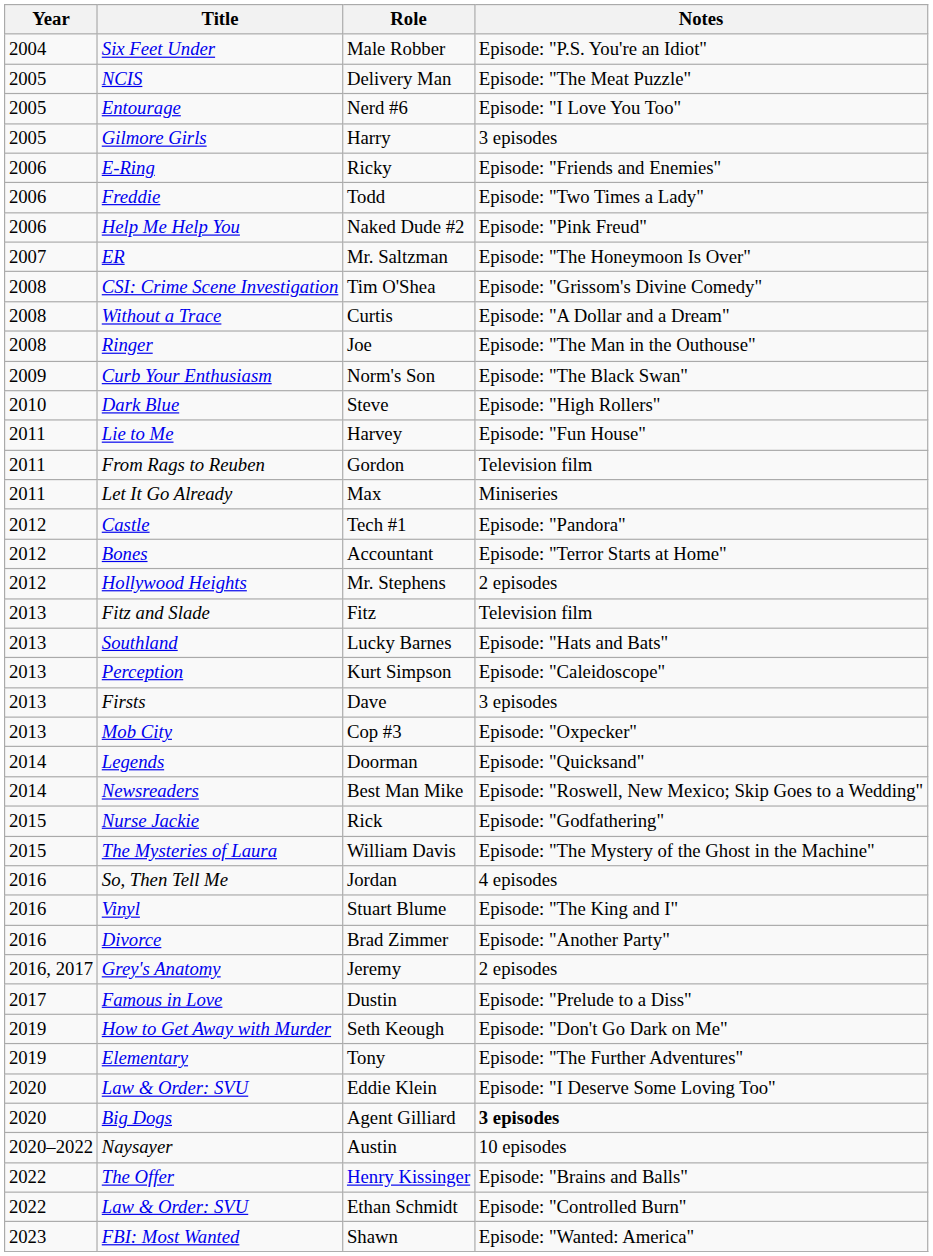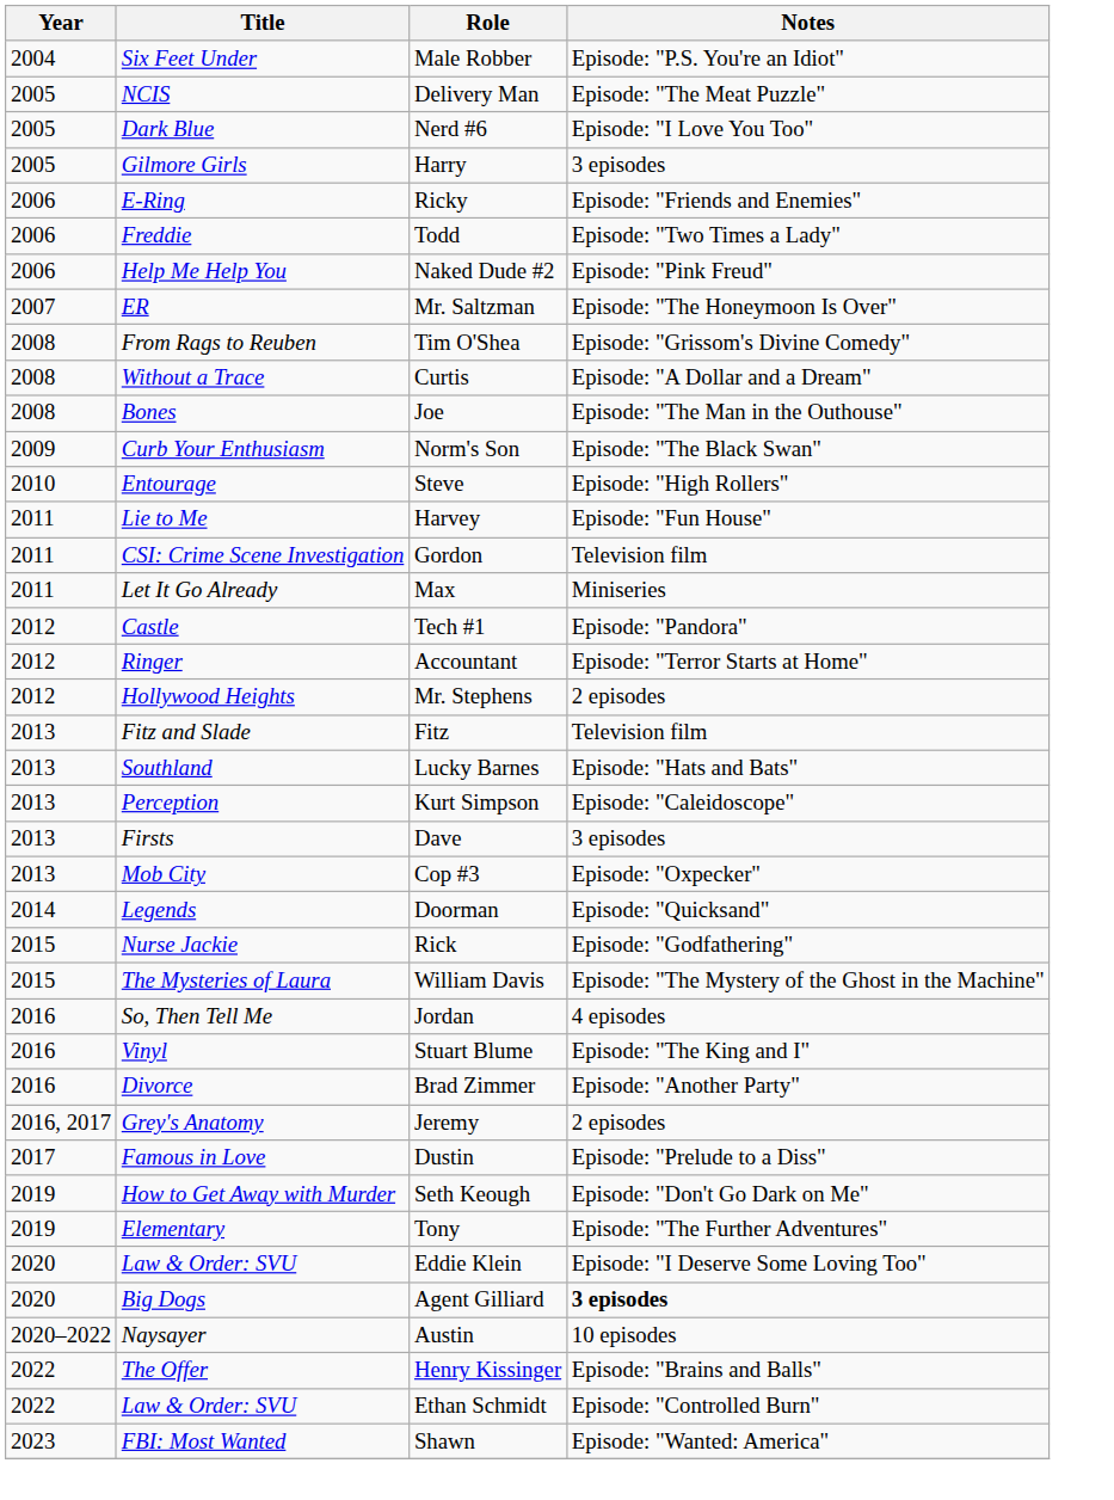 <table class="wikitable sortable">
 <tr>
 <th>Year</th>
 <th>Title</th>
 <th>Role</th>
 <th>Notes</th>
 </tr>
 <tr>
 <td>2004</td>
 <td><a href='#'><em>Six Feet Under</em></a></td>
 <td>Male Robber</td>
 <td>Episode: "P.S. You're an Idiot"</td>
 </tr>
 <tr>
 <td>2005</td>
 <td><a href='#'><em>NCIS</em></a></td>
 <td>Delivery Man</td>
 <td>Episode: "The Meat Puzzle"</td>
 </tr>
 <tr>
 <td>2005</td>
-<td><a href='#'><em>Entourage</em></a></td>
+<td><a href='#'><em>Dark Blue</em></a></td>
 <td>Nerd #6</td>
 <td>Episode: "I Love You Too"</td>
 </tr>
 <tr>
 <td>2005</td>
 <td><em><a href='#'>Gilmore Girls</a></em></td>
 <td>Harry</td>
 <td>3 episodes</td>
 </tr>
 <tr>
 <td>2006</td>
 <td><em><a href='#'>E-Ring</a></em></td>
 <td>Ricky</td>
 <td>Episode: "Friends and Enemies"</td>
 </tr>
 <tr>
 <td>2006</td>
 <td><a href='#'><em>Freddie</em></a></td>
 <td>Todd</td>
 <td>Episode: "Two Times a Lady"</td>
 </tr>
 <tr>
 <td>2006</td>
 <td><a href='#'><em>Help Me Help You</em></a></td>
 <td>Naked Dude #2</td>
 <td>Episode: "Pink Freud"</td>
 </tr>
 <tr>
 <td>2007</td>
 <td><a href='#'><em>ER</em></a></td>
 <td>Mr. Saltzman</td>
 <td>Episode: "The Honeymoon Is Over"</td>
 </tr>
 <tr>
 <td>2008</td>
-<td><em><a href='#'>CSI: Crime Scene Investigation</a></em></td>
+<td><em>From Rags to Reuben</em></td>
 <td>Tim O'Shea</td>
 <td>Episode: "Grissom's Divine Comedy"</td>
 </tr>
 <tr>
 <td>2008</td>
 <td><em><a href='#'>Without a Trace</a></em></td>
 <td>Curtis</td>
 <td>Episode: "A Dollar and a Dream"</td>
 </tr>
 <tr>
 <td>2008</td>
-<td><a href='#'><em>Ringer</em></a></td>
+<td><a href='#'><em>Bones</em></a></td>
 <td>Joe</td>
 <td>Episode: "The Man in the Outhouse"</td>
 </tr>
 <tr>
 <td>2009</td>
 <td><em><a href='#'>Curb Your Enthusiasm</a></em></td>
 <td>Norm's Son</td>
 <td>Episode: "The Black Swan"</td>
 </tr>
 <tr>
 <td>2010</td>
-<td><a href='#'><em>Dark Blue</em></a></td>
+<td><a href='#'><em>Entourage</em></a></td>
 <td>Steve</td>
 <td>Episode: "High Rollers"</td>
 </tr>
 <tr>
 <td>2011</td>
 <td><em><a href='#'>Lie to Me</a></em></td>
 <td>Harvey</td>
 <td>Episode: "Fun House"</td>
 </tr>
 <tr>
 <td>2011</td>
-<td><em>From Rags to Reuben</em></td>
+<td><em><a href='#'>CSI: Crime Scene Investigation</a></em></td>
 <td>Gordon</td>
 <td>Television film</td>
 </tr>
 <tr>
 <td>2011</td>
 <td><em>Let It Go Already</em></td>
 <td>Max</td>
 <td>Miniseries</td>
 </tr>
 <tr>
 <td>2012</td>
 <td><a href='#'><em>Castle</em></a></td>
 <td>Tech #1</td>
 <td>Episode: "Pandora"</td>
 </tr>
 <tr>
 <td>2012</td>
-<td><a href='#'><em>Bones</em></a></td>
+<td><a href='#'><em>Ringer</em></a></td>
 <td>Accountant</td>
 <td>Episode: "Terror Starts at Home"</td>
 </tr>
 <tr>
 <td>2012</td>
 <td><a href='#'><em>Hollywood Heights</em></a></td>
 <td>Mr. Stephens</td>
 <td>2 episodes</td>
 </tr>
 <tr>
 <td>2013</td>
 <td><em>Fitz and Slade</em></td>
 <td>Fitz</td>
 <td>Television film</td>
 </tr>
 <tr>
 <td>2013</td>
 <td><a href='#'><em>Southland</em></a></td>
 <td>Lucky Barnes</td>
 <td>Episode: "Hats and Bats"</td>
 </tr>
 <tr>
 <td>2013</td>
 <td><a href='#'><em>Perception</em></a></td>
 <td>Kurt Simpson</td>
 <td>Episode: "Caleidoscope"</td>
 </tr>
 <tr>
 <td>2013</td>
 <td><em>Firsts</em></td>
 <td>Dave</td>
 <td>3 episodes</td>
 </tr>
 <tr>
 <td>2013</td>
 <td><em><a href='#'>Mob City</a></em></td>
 <td>Cop #3</td>
 <td>Episode: "Oxpecker"</td>
 </tr>
 <tr>
 <td>2014</td>
 <td><a href='#'><em>Legends</em></a></td>
 <td>Doorman</td>
 <td>Episode: "Quicksand"</td>
-</tr>
-<tr>
-<td>2014</td>
-<td><em><a href='#'>Newsreaders</a></em></td>
-<td>Best Man Mike</td>
-<td>Episode: "Roswell, New Mexico; Skip Goes to a Wedding"</td>
 </tr>
 <tr>
 <td>2015</td>
 <td><em><a href='#'>Nurse Jackie</a></em></td>
 <td>Rick</td>
 <td>Episode: "Godfathering"</td>
 </tr>
 <tr>
 <td>2015</td>
 <td><em><a href='#'>The Mysteries of Laura</a></em></td>
 <td>William Davis</td>
 <td>Episode: "The Mystery of the Ghost in the Machine"</td>
 </tr>
 <tr>
 <td>2016</td>
 <td><em>So, Then Tell Me</em></td>
 <td>Jordan</td>
 <td>4 episodes</td>
 </tr>
 <tr>
 <td>2016</td>
 <td><a href='#'><em>Vinyl</em></a></td>
 <td>Stuart Blume</td>
 <td>Episode: "The King and I"</td>
 </tr>
 <tr>
 <td>2016</td>
 <td><a href='#'><em>Divorce</em></a></td>
 <td>Brad Zimmer</td>
 <td>Episode: "Another Party"</td>
 </tr>
 <tr>
 <td>2016, 2017</td>
 <td><em><a href='#'>Grey's Anatomy</a></em></td>
 <td>Jeremy</td>
 <td>2 episodes</td>
 </tr>
 <tr>
 <td>2017</td>
 <td><em><a href='#'>Famous in Love</a></em></td>
 <td>Dustin</td>
 <td>Episode: "Prelude to a Diss"</td>
 </tr>
 <tr>
 <td>2019</td>
 <td><em><a href='#'>How to Get Away with Murder</a></em></td>
 <td>Seth Keough</td>
 <td>Episode: "Don't Go Dark on Me"</td>
 </tr>
 <tr>
 <td>2019</td>
 <td><a href='#'><em>Elementary</em></a></td>
 <td>Tony</td>
 <td>Episode: "The Further Adventures"</td>
 </tr>
 <tr>
 <td>2020</td>
 <td><em><a href='#'>Law & Order: SVU</a></em></td>
 <td>Eddie Klein</td>
 <td>Episode: "I Deserve Some Loving Too"</td>
 </tr>
 <tr>
 <td>2020</td>
 <td><em><a href='#'>Big Dogs</a></em></td>
 <td>Agent Gilliard</td>
 <td><strong>3 episodes</strong></td>
 </tr>
 <tr>
 <td>2020–2022</td>
 <td><em>Naysayer</em></td>
 <td>Austin</td>
 <td>10 episodes</td>
 </tr>
 <tr>
 <td>2022</td>
 <td><em><a href='#'>The Offer</a></em></td>
 <td><a href='#'>Henry Kissinger</a></td>
 <td>Episode: "Brains and Balls"</td>
 </tr>
 <tr>
 <td>2022</td>
 <td><em><a href='#'>Law & Order: SVU</a></em></td>
 <td>Ethan Schmidt</td>
 <td>Episode: "Controlled Burn"</td>
 </tr>
 <tr>
 <td>2023</td>
 <td><em><a href='#'>FBI: Most Wanted</a></em></td>
 <td>Shawn</td>
 <td>Episode: "Wanted: America"</td>
 </tr>
 <tr>
 </tr>
 </table>
